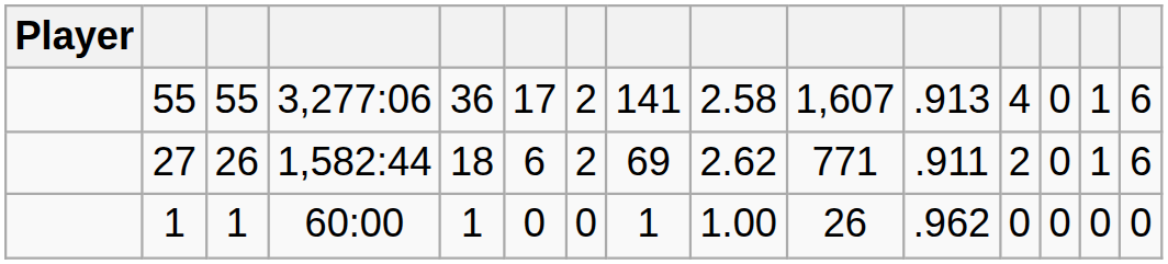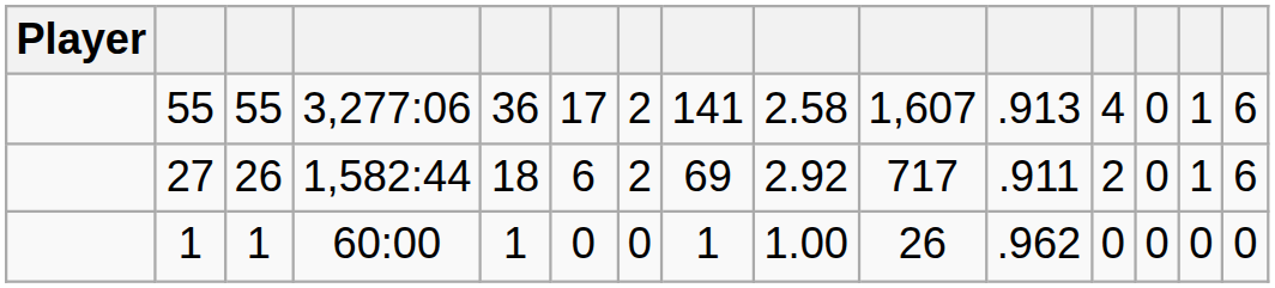 <table class="wikitable sortable" style="text-align:center;">
 <tr>
 <th>Player</th>
 <th></th>
 <th></th>
 <th></th>
 <th></th>
 <th></th>
 <th></th>
 <th></th>
 <th></th>
 <th></th>
 <th></th>
 <th></th>
 <th></th>
 <th></th>
 <th></th>
 </tr>
 <tr>
 <td style="text-align:left;"></td>
 <td>55</td>
 <td>55</td>
 <td>3,277:06</td>
 <td>36</td>
 <td>17</td>
 <td>2</td>
 <td>141</td>
 <td>2.58</td>
 <td>1,607</td>
 <td>.913</td>
 <td>4</td>
 <td>0</td>
 <td>1</td>
 <td>6</td>
 </tr>
 <tr>
 <td style="text-align:left;"></td>
 <td>27</td>
 <td>26</td>
 <td>1,582:44</td>
 <td>18</td>
 <td>6</td>
 <td>2</td>
 <td>69</td>
-<td>2.62</td>
-<td>771</td>
+<td>2.92</td>
+<td>717</td>
 <td>.911</td>
 <td>2</td>
 <td>0</td>
 <td>1</td>
 <td>6</td>
 </tr>
 <tr>
 <td style="text-align:left;"></td>
 <td>1</td>
 <td>1</td>
 <td>60:00</td>
 <td>1</td>
 <td>0</td>
 <td>0</td>
 <td>1</td>
 <td>1.00</td>
 <td>26</td>
 <td>.962</td>
 <td>0</td>
 <td>0</td>
 <td>0</td>
 <td>0</td>
 </tr>
 </table>
